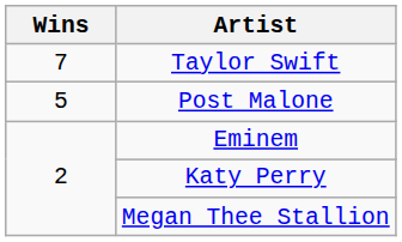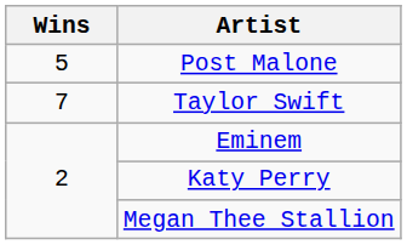 <table class="wikitable" rowspan="2" style="text-align:center">
 <tr>
 <th scope="col" style="width:55px;">Wins</th>
 <th scope="col" style="text-align:center;">Artist</th>
 </tr>
 <tr>
+<td style="text-align:center">5</td>
+<td><a href='#'>Post Malone</a></td>
+</tr>
+<tr>
 <td style="text-align:center">7</td>
 <td><a href='#'>Taylor Swift</a></td>
-</tr>
-<tr>
-<td style="text-align:center">5</td>
-<td><a href='#'>Post Malone</a></td>
 </tr>
 <tr>
 <td rowspan="3" style="text-align:center">2</td>
 <td><a href='#'>Eminem</a></td>
 </tr>
 <tr>
 <td><a href='#'>Katy Perry</a></td>
 </tr>
 <tr>
 <td><a href='#'>Megan Thee Stallion</a></td>
 </tr>
 </table>
